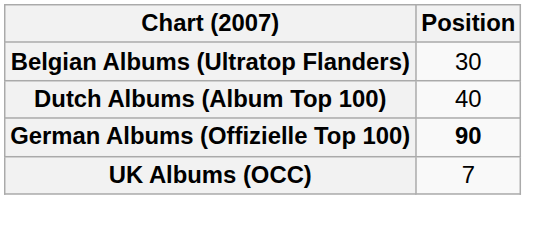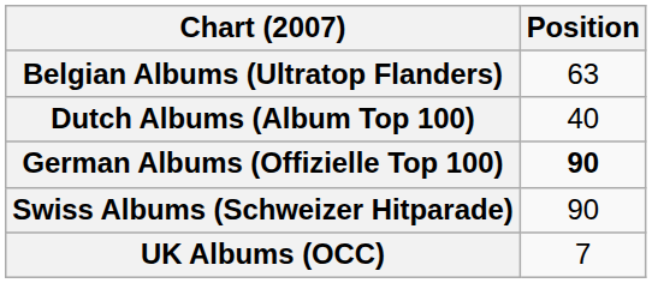 <table class="wikitable plainrowheaders sortable" style="text-align:center">
 <tr>
 <th scope="col">Chart (2007)</th>
 <th scope="col">Position</th>
 </tr>
 <tr>
 <th scope="row">Belgian Albums (Ultratop Flanders)</th>
-<td>30</td>
+<td>63</td>
 </tr>
 <tr>
 <th scope="row">Dutch Albums (Album Top 100)</th>
 <td>40</td>
 </tr>
 <tr>
 <th scope="row">German Albums (Offizielle Top 100)</th>
 <td><strong>90</strong></td>
 </tr>
 <tr>
+<th scope="row">Swiss Albums (Schweizer Hitparade)</th>
+<td>90</td>
+</tr>
+<tr>
 <th scope="row">UK Albums (OCC)</th>
 <td>7</td>
 </tr>
 </table>
